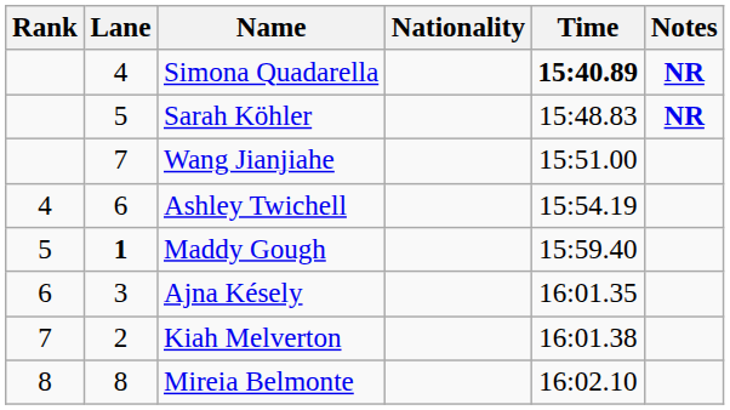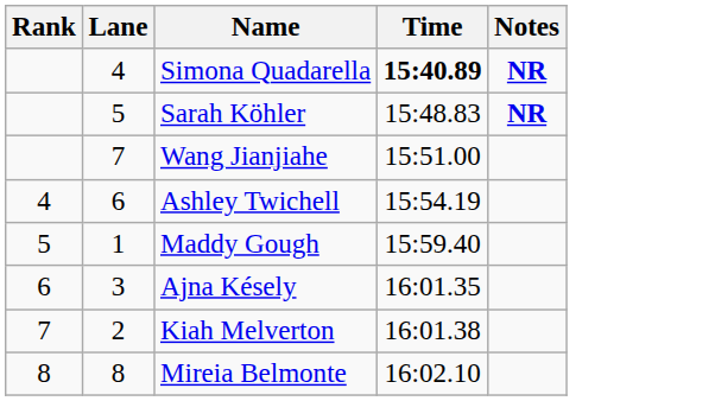 <table class="wikitable sortable" style="text-align:center">
 <tr>
 <th>Rank</th>
 <th>Lane</th>
 <th>Name</th>
-<th>Nationality</th>
 <th>Time</th>
 <th>Notes</th>
 </tr>
 <tr>
 <td></td>
 <td>4</td>
 <td align=left><a href='#'>Simona Quadarella</a></td>
-<td align=left></td>
 <td><strong>15:40.89</strong></td>
 <td><strong><a href='#'>NR</a></strong></td>
 </tr>
 <tr>
 <td></td>
 <td>5</td>
 <td align=left><a href='#'>Sarah Köhler</a></td>
-<td align=left></td>
 <td>15:48.83</td>
 <td><strong><a href='#'>NR</a></strong></td>
 </tr>
 <tr>
 <td></td>
 <td>7</td>
 <td align=left><a href='#'>Wang Jianjiahe</a></td>
-<td align=left></td>
 <td>15:51.00</td>
 <td></td>
 </tr>
 <tr>
 <td>4</td>
 <td>6</td>
 <td align=left><a href='#'>Ashley Twichell</a></td>
-<td align=left></td>
 <td>15:54.19</td>
 <td></td>
 </tr>
 <tr>
 <td>5</td>
-<td><strong>1</strong></td>
+<td>1</td>
 <td align=left><a href='#'>Maddy Gough</a></td>
-<td align=left></td>
 <td>15:59.40</td>
 <td></td>
 </tr>
 <tr>
 <td>6</td>
 <td>3</td>
 <td align=left><a href='#'>Ajna Késely</a></td>
-<td align=left></td>
 <td>16:01.35</td>
 <td></td>
 </tr>
 <tr>
 <td>7</td>
 <td>2</td>
 <td align=left><a href='#'>Kiah Melverton</a></td>
-<td align=left></td>
 <td>16:01.38</td>
 <td></td>
 </tr>
 <tr>
 <td>8</td>
 <td>8</td>
 <td align=left><a href='#'>Mireia Belmonte</a></td>
-<td align=left></td>
 <td>16:02.10</td>
 <td></td>
 </tr>
 </table>
